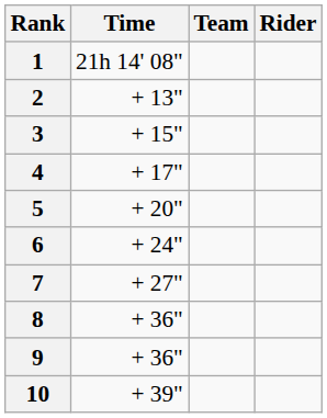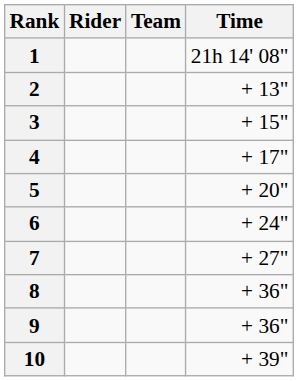 <table class="wikitable" margin-bottom:0;">
 <tr>
 <th scope="col">Rank</th>
+<th scope="col">Rider</th>
+<th scope="col">Team</th>
 <th scope="col">Time</th>
-<th scope="col">Team</th>
-<th scope="col">Rider</th>
 </tr>
 <tr>
 <th scope="row">1</th>
+<td> </td>
+<td></td>
 <td align="right">21h 14' 08"</td>
-<td></td>
-<td> </td>
 </tr>
 <tr>
 <th scope="row">2</th>
-<td align="right">+ 13"</td>
 <td></td>
 <td></td>
+<td align="right">+ 13"</td>
 </tr>
 <tr>
 <th scope="row">3</th>
-<td align="right">+ 15"</td>
 <td></td>
 <td></td>
+<td align="right">+ 15"</td>
 </tr>
 <tr>
 <th scope="row">4</th>
+<td> </td>
+<td></td>
 <td align="right">+ 17"</td>
-<td></td>
-<td> </td>
 </tr>
 <tr>
 <th scope="row">5</th>
-<td align="right">+ 20"</td>
 <td></td>
 <td></td>
+<td align="right">+ 20"</td>
 </tr>
 <tr>
 <th scope="row">6</th>
-<td align="right">+ 24"</td>
 <td></td>
 <td></td>
+<td align="right">+ 24"</td>
 </tr>
 <tr>
 <th scope="row">7</th>
-<td align="right">+ 27"</td>
 <td></td>
 <td></td>
+<td align="right">+ 27"</td>
 </tr>
 <tr>
 <th scope="row">8</th>
-<td align="right">+ 36"</td>
 <td></td>
 <td></td>
+<td align="right">+ 36"</td>
 </tr>
 <tr>
 <th scope="row">9</th>
+<td> </td>
+<td></td>
 <td align="right">+ 36"</td>
-<td></td>
-<td> </td>
 </tr>
 <tr>
 <th scope="row">10</th>
-<td align="right">+ 39"</td>
 <td></td>
 <td></td>
+<td align="right">+ 39"</td>
 </tr>
 </table>
